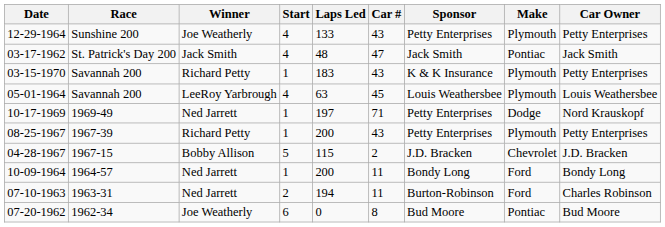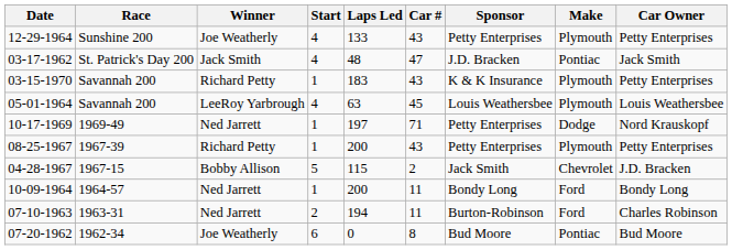 <table class="wikitable sortable">
 <tr>
 <th colspan="1" rowspan="1">Date</th>
 <th colspan="1" rowspan="1">Race</th>
 <th colspan="1" rowspan="1">Winner</th>
 <th colspan="1" rowspan="1">Start</th>
 <th colspan="1" rowspan="1">Laps Led</th>
 <th colspan="1" rowspan="1">Car #</th>
 <th colspan="1" rowspan="1">Sponsor</th>
 <th colspan="1" rowspan="1">Make</th>
 <th colspan="1" rowspan="1">Car Owner</th>
 </tr>
 <tr>
 <td>12-29-1964</td>
 <td>Sunshine 200</td>
 <td>Joe Weatherly</td>
 <td>4</td>
 <td>133</td>
 <td>43</td>
 <td>Petty Enterprises</td>
 <td>Plymouth</td>
 <td>Petty Enterprises</td>
 </tr>
 <tr>
 <td>03-17-1962</td>
 <td>St. Patrick's Day 200</td>
 <td>Jack Smith</td>
 <td>4</td>
 <td>48</td>
 <td>47</td>
-<td>Jack Smith</td>
+<td>J.D. Bracken</td>
 <td>Pontiac</td>
 <td>Jack Smith</td>
 </tr>
 <tr>
 <td>03-15-1970</td>
 <td>Savannah 200</td>
 <td>Richard Petty</td>
 <td>1</td>
 <td>183</td>
 <td>43</td>
 <td>K & K Insurance</td>
 <td>Plymouth</td>
 <td>Petty Enterprises</td>
 </tr>
 <tr>
 <td>05-01-1964</td>
 <td>Savannah 200</td>
 <td>LeeRoy Yarbrough</td>
 <td>4</td>
 <td>63</td>
 <td>45</td>
 <td>Louis Weathersbee</td>
 <td>Plymouth</td>
 <td>Louis Weathersbee</td>
 </tr>
 <tr>
 <td>10-17-1969</td>
 <td>1969-49</td>
 <td>Ned Jarrett</td>
 <td>1</td>
 <td>197</td>
 <td>71</td>
 <td>Petty Enterprises</td>
 <td>Dodge</td>
 <td>Nord Krauskopf</td>
 </tr>
 <tr>
 <td>08-25-1967</td>
 <td>1967-39</td>
 <td>Richard Petty</td>
 <td>1</td>
 <td>200</td>
 <td>43</td>
 <td>Petty Enterprises</td>
 <td>Plymouth</td>
 <td>Petty Enterprises</td>
 </tr>
 <tr>
 <td>04-28-1967</td>
 <td>1967-15</td>
 <td>Bobby Allison</td>
 <td>5</td>
 <td>115</td>
 <td>2</td>
-<td>J.D. Bracken</td>
+<td>Jack Smith</td>
 <td>Chevrolet</td>
 <td>J.D. Bracken</td>
 </tr>
 <tr>
 <td>10-09-1964</td>
 <td>1964-57</td>
 <td>Ned Jarrett</td>
 <td>1</td>
 <td>200</td>
 <td>11</td>
 <td>Bondy Long</td>
 <td>Ford</td>
 <td>Bondy Long</td>
 </tr>
 <tr>
 <td>07-10-1963</td>
 <td>1963-31</td>
 <td>Ned Jarrett</td>
 <td>2</td>
 <td>194</td>
 <td>11</td>
 <td>Burton-Robinson</td>
 <td>Ford</td>
 <td>Charles Robinson</td>
 </tr>
 <tr>
 <td>07-20-1962</td>
 <td>1962-34</td>
 <td>Joe Weatherly</td>
 <td>6</td>
 <td>0</td>
 <td>8</td>
 <td>Bud Moore</td>
 <td>Pontiac</td>
 <td>Bud Moore</td>
 </tr>
 </table>
